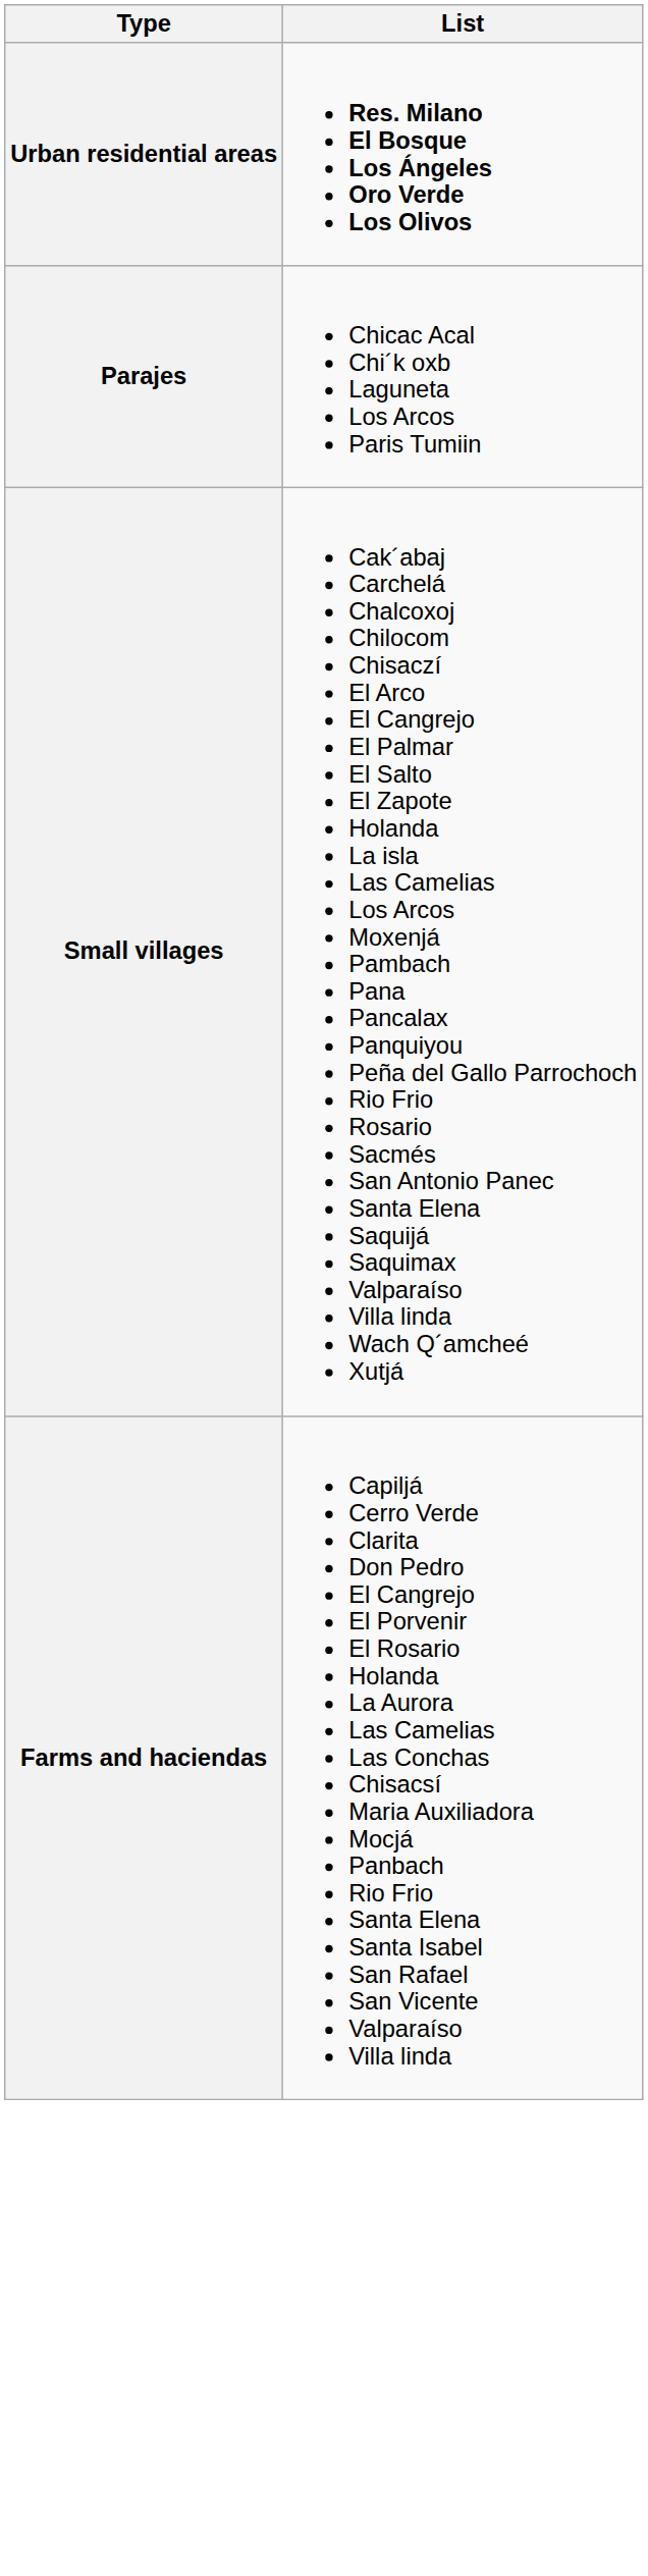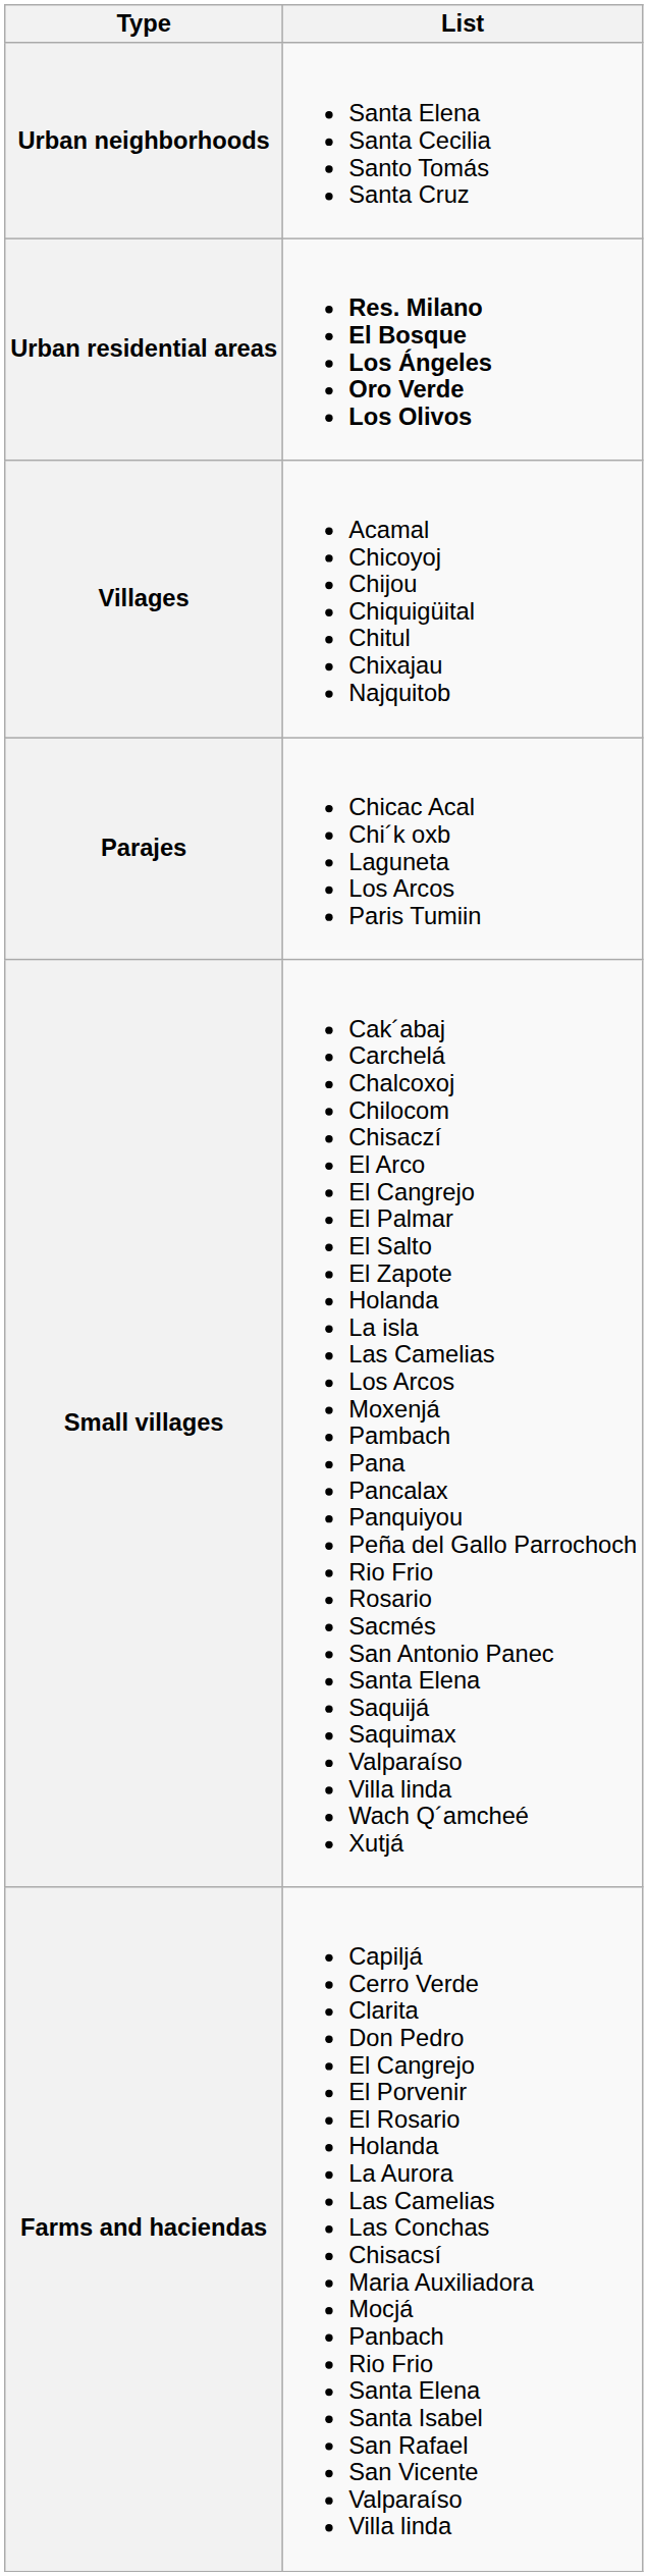 <table class="wikitable">
 <tr>
 <th>Type</th>
 <th>List</th>
 </tr>
 <tr>
+<th>Urban neighborhoods</th>
+<td><br><ul><li>Santa Elena</li><li>Santa Cecilia</li><li>Santo Tomás</li><li>Santa Cruz</li></ul></td>
+</tr>
+<tr>
 <th>Urban residential areas</th>
 <td><strong><br><ul><li>Res. Milano</li><li>El Bosque</li><li>Los Ángeles</li><li>Oro Verde</li><li>Los Olivos</li></ul></strong></td>
+</tr>
+<tr>
+<th>Villages</th>
+<td><br><ul><li>Acamal</li><li>Chicoyoj</li><li>Chijou</li><li>Chiquigüital</li><li>Chitul</li><li>Chixajau</li><li>Najquitob</li></ul></td>
 </tr>
 <tr>
 <th>Parajes</th>
 <td><br><ul><li>Chicac Acal</li><li>Chi´k oxb</li><li>Laguneta</li><li>Los Arcos</li><li>Paris Tumiin</li></ul></td>
 </tr>
 <tr>
 <th>Small villages</th>
 <td><br><ul><li>Cak´abaj</li><li>Carchelá</li><li>Chalcoxoj</li><li>Chilocom</li><li>Chisaczí</li><li>El Arco</li><li>El Cangrejo</li><li>El Palmar</li><li>El Salto</li><li>El Zapote</li><li>Holanda</li><li>La isla</li><li>Las Camelias</li><li>Los Arcos</li><li>Moxenjá</li><li>Pambach</li><li>Pana</li><li>Pancalax</li><li>Panquiyou</li><li>Peña del Gallo Parrochoch</li><li>Rio Frio</li><li>Rosario</li><li>Sacmés</li><li>San Antonio Panec</li><li>Santa Elena</li><li>Saquijá</li><li>Saquimax</li><li>Valparaíso</li><li>Villa linda</li><li>Wach Q´amcheé</li><li>Xutjá</li></ul></td>
 </tr>
 <tr>
 <th>Farms and haciendas</th>
 <td><br><ul><li>Capiljá</li><li>Cerro Verde</li><li>Clarita</li><li>Don Pedro</li><li>El Cangrejo</li><li>El Porvenir</li><li>El Rosario</li><li>Holanda</li><li>La Aurora</li><li>Las Camelias</li><li>Las Conchas</li><li>Chisacsí</li><li>Maria Auxiliadora</li><li>Mocjá</li><li>Panbach</li><li>Rio Frio</li><li>Santa Elena</li><li>Santa Isabel</li><li>San Rafael</li><li>San Vicente</li><li>Valparaíso</li><li>Villa linda</li></ul></td>
 </tr>
 </table>
